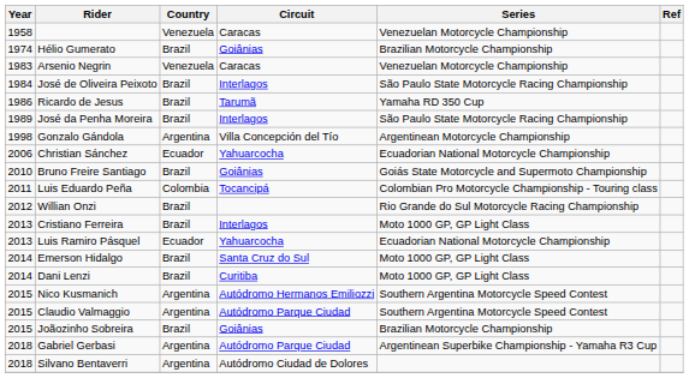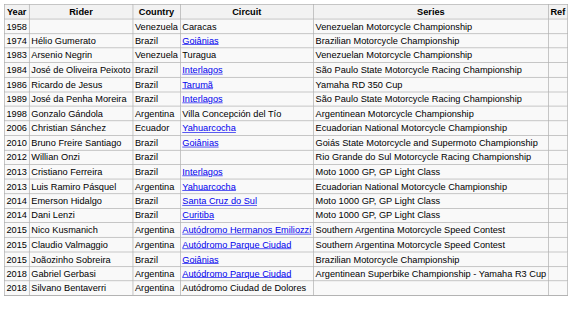 <table class="wikitable sortable" border="1" style="font-size: 90%">
 <tr>
 <th>Year</th>
 <th>Rider</th>
 <th>Country</th>
 <th>Circuit</th>
 <th>Series</th>
 <th>Ref</th>
 </tr>
 <tr>
 <td>1958</td>
 <td></td>
 <td>Venezuela</td>
 <td>Caracas</td>
 <td>Venezuelan Motorcycle Championship</td>
 <td></td>
 </tr>
 <tr>
 <td>1974</td>
 <td> Hélio Gumerato</td>
 <td>Brazil</td>
 <td><a href='#'>Goiânias</a></td>
 <td>Brazilian Motorcycle Championship</td>
 <td></td>
 </tr>
 <tr>
 <td>1983</td>
 <td> Arsenio Negrin</td>
 <td>Venezuela</td>
-<td>Caracas</td>
+<td>Turagua</td>
 <td>Venezuelan Motorcycle Championship</td>
 <td></td>
 </tr>
 <tr>
 <td>1984</td>
 <td> José de Oliveira Peixoto</td>
 <td>Brazil</td>
 <td><a href='#'>Interlagos</a></td>
 <td>São Paulo State Motorcycle Racing Championship</td>
 <td></td>
 </tr>
 <tr>
 <td>1986</td>
 <td> Ricardo de Jesus</td>
 <td>Brazil</td>
 <td><a href='#'>Tarumã</a></td>
 <td>Yamaha RD 350 Cup</td>
 <td></td>
 </tr>
 <tr>
 <td>1989</td>
 <td> José da Penha Moreira</td>
 <td>Brazil</td>
 <td><a href='#'>Interlagos</a></td>
 <td>São Paulo State Motorcycle Racing Championship</td>
 <td></td>
 </tr>
 <tr>
 <td>1998</td>
 <td> Gonzalo Gándola</td>
 <td>Argentina</td>
 <td>Villa Concepción del Tío</td>
 <td>Argentinean Motorcycle Championship</td>
 <td></td>
 </tr>
 <tr>
 <td>2006</td>
 <td> Christian Sánchez</td>
 <td>Ecuador</td>
 <td><a href='#'>Yahuarcocha</a></td>
 <td>Ecuadorian National Motorcycle Championship</td>
 <td></td>
 </tr>
 <tr>
 <td>2010</td>
 <td> Bruno Freire Santiago</td>
 <td>Brazil</td>
 <td><a href='#'>Goiânias</a></td>
 <td>Goiás State Motorcycle and Supermoto Championship</td>
 <td></td>
 </tr>
 <tr>
-<td>2011</td>
-<td> Luis Eduardo Peña</td>
-<td>Colombia</td>
-<td><a href='#'>Tocancipá</a></td>
-<td>Colombian Pro Motorcycle Championship - Touring class</td>
-<td></td>
-</tr>
-<tr>
 <td>2012</td>
 <td> Willian Onzi</td>
 <td>Brazil</td>
 <td></td>
 <td>Rio Grande do Sul Motorcycle Racing Championship</td>
 <td></td>
 </tr>
 <tr>
 <td>2013</td>
 <td> Cristiano Ferreira</td>
 <td>Brazil</td>
 <td><a href='#'>Interlagos</a></td>
 <td>Moto 1000 GP, GP Light Class</td>
 <td></td>
 </tr>
 <tr>
 <td>2013</td>
 <td> Luis Ramiro Pásquel</td>
-<td>Ecuador</td>
+<td>Argentina</td>
 <td><a href='#'>Yahuarcocha</a></td>
 <td>Ecuadorian National Motorcycle Championship</td>
 <td></td>
 </tr>
 <tr>
 <td>2014</td>
 <td> Emerson Hidalgo</td>
 <td>Brazil</td>
 <td><a href='#'>Santa Cruz do Sul</a></td>
 <td>Moto 1000 GP, GP Light Class</td>
 <td></td>
 </tr>
 <tr>
 <td>2014</td>
 <td> Dani Lenzi</td>
 <td>Brazil</td>
 <td><a href='#'>Curitiba</a></td>
 <td>Moto 1000 GP, GP Light Class</td>
 <td></td>
 </tr>
 <tr>
 <td>2015</td>
 <td> Nico Kusmanich</td>
 <td>Argentina</td>
 <td><a href='#'>Autódromo Hermanos Emiliozzi</a></td>
 <td>Southern Argentina Motorcycle Speed Contest</td>
 <td></td>
 </tr>
 <tr>
 <td>2015</td>
 <td> Claudio Valmaggio</td>
 <td>Argentina</td>
 <td><a href='#'>Autódromo Parque Ciudad</a></td>
 <td>Southern Argentina Motorcycle Speed Contest</td>
 <td></td>
 </tr>
 <tr>
 <td>2015</td>
 <td> Joãozinho Sobreira</td>
 <td>Brazil</td>
 <td><a href='#'>Goiânias</a></td>
 <td>Brazilian Motorcycle Championship</td>
 <td></td>
 </tr>
 <tr>
 <td>2018</td>
 <td> Gabriel Gerbasi</td>
 <td>Argentina</td>
 <td><a href='#'>Autódromo Parque Ciudad</a></td>
 <td>Argentinean Superbike Championship - Yamaha R3 Cup</td>
 <td></td>
 </tr>
 <tr>
 <td>2018</td>
 <td> Silvano Bentaverri</td>
 <td>Argentina</td>
 <td>Autódromo Ciudad de Dolores</td>
 <td></td>
 <td></td>
 </tr>
 <tr>
 </tr>
 </table>
